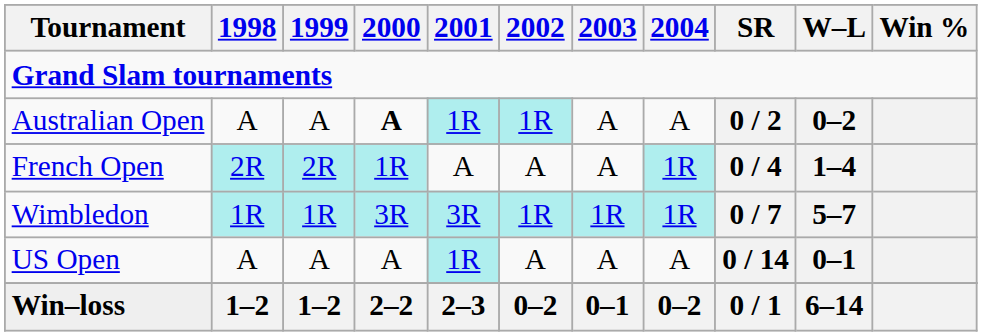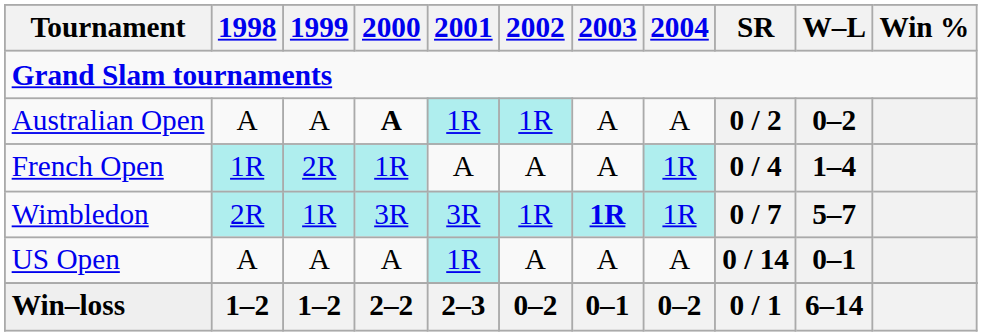 <table class=wikitable style=text-align:center>
 <tr>
 <th>Tournament</th>
 <th><a href='#'>1998</a></th>
 <th><a href='#'>1999</a></th>
 <th><a href='#'>2000</a></th>
 <th><a href='#'>2001</a></th>
 <th><a href='#'>2002</a></th>
 <th><a href='#'>2003</a></th>
 <th><a href='#'>2004</a></th>
 <th>SR</th>
 <th>W–L</th>
 <th>Win %</th>
 </tr>
 <tr>
 <td colspan=25 style=text-align:left><a href='#'><strong>Grand Slam tournaments</strong></a></td>
 </tr>
 <tr>
 <td align=left><a href='#'>Australian Open</a></td>
 <td>A</td>
 <td>A</td>
 <td><strong>A</strong></td>
 <td style=background:#afeeee><a href='#'>1R</a></td>
 <td style=background:#afeeee><a href='#'>1R</a></td>
 <td>A</td>
 <td>A</td>
 <th>0 / 2</th>
 <th>0–2</th>
 <th></th>
 </tr>
 <tr>
 <td align=left><a href='#'>French Open</a></td>
-<td style=background:#afeeee><a href='#'>2R</a></td>
+<td style=background:#afeeee><a href='#'>1R</a></td>
 <td style=background:#afeeee><a href='#'>2R</a></td>
 <td style=background:#afeeee><a href='#'>1R</a></td>
 <td>A</td>
 <td>A</td>
 <td>A</td>
 <td style=background:#afeeee><a href='#'>1R</a></td>
 <th>0 / 4</th>
 <th>1–4</th>
 <th></th>
 </tr>
 <tr>
 <td align=left><a href='#'>Wimbledon</a></td>
-<td style=background:#afeeee><a href='#'>1R</a></td>
+<td style=background:#afeeee><a href='#'>2R</a></td>
 <td style=background:#afeeee><a href='#'>1R</a></td>
 <td style=background:#afeeee><a href='#'>3R</a></td>
 <td style=background:#afeeee><a href='#'>3R</a></td>
 <td style=background:#afeeee><a href='#'>1R</a></td>
-<td style=background:#afeeee><a href='#'>1R</a></td>
+<td style=background:#afeeee><strong><a href='#'>1R</a></strong></td>
 <td style=background:#afeeee><a href='#'>1R</a></td>
 <th>0 / 7</th>
 <th>5–7</th>
 <th></th>
 </tr>
 <tr>
 <td align=left><a href='#'>US Open</a></td>
 <td>A</td>
 <td>A</td>
 <td>A</td>
 <td style=background:#afeeee><a href='#'>1R</a></td>
 <td>A</td>
 <td>A</td>
 <td>A</td>
 <th>0 / 14</th>
 <th>0–1</th>
 <th></th>
 </tr>
 <tr>
 </tr>
 <tr style=font-weight:bold;background:#efefef>
 <td style=text-align:left>Win–loss</td>
 <th>1–2</th>
 <th>1–2</th>
 <th>2–2</th>
 <th>2–3</th>
 <th>0–2</th>
 <th>0–1</th>
 <th>0–2</th>
 <th>0 / 1</th>
 <th>6–14</th>
 <th></th>
 </tr>
 </table>
